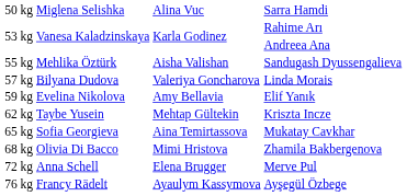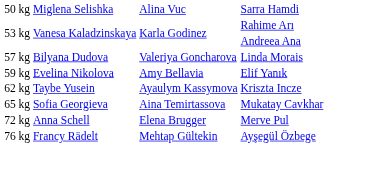 <table>
 <tr>
 <td>50 kg</td>
 <td> <a href='#'>Miglena Selishka</a></td>
 <td> <a href='#'>Alina Vuc</a></td>
 <td> <a href='#'>Sarra Hamdi</a></td>
 </tr>
 <tr>
 <td rowspan=2>53 kg</td>
 <td rowspan=2> <a href='#'>Vanesa Kaladzinskaya</a></td>
 <td rowspan=2> <a href='#'>Karla Godinez</a></td>
 <td> <a href='#'>Rahime Arı</a></td>
 </tr>
 <tr>
 <td> <a href='#'>Andreea Ana</a></td>
 </tr>
 <tr>
-<td>55 kg</td>
-<td> <a href='#'>Mehlika Öztürk</a></td>
-<td> <a href='#'>Aisha Valishan</a></td>
-<td> <a href='#'>Sandugash Dyussengalieva</a></td>
-</tr>
-<tr>
 <td>57 kg</td>
 <td> <a href='#'>Bilyana Dudova</a></td>
 <td> <a href='#'>Valeriya Goncharova</a></td>
 <td> <a href='#'>Linda Morais</a></td>
 </tr>
 <tr>
 <td>59 kg</td>
 <td> <a href='#'>Evelina Nikolova</a></td>
 <td> <a href='#'>Amy Bellavia</a></td>
 <td> <a href='#'>Elif Yanık</a></td>
 </tr>
 <tr>
 <td>62 kg</td>
 <td> <a href='#'>Taybe Yusein</a></td>
-<td> <a href='#'>Mehtap Gültekin</a></td>
+<td> <a href='#'>Ayaulym Kassymova</a></td>
 <td> <a href='#'>Kriszta Incze</a></td>
 </tr>
 <tr>
 <td>65 kg</td>
 <td> <a href='#'>Sofia Georgieva</a></td>
 <td> <a href='#'>Aina Temirtassova</a></td>
 <td> <a href='#'>Mukatay Cavkhar</a></td>
-</tr>
-<tr>
-<td>68 kg</td>
-<td> <a href='#'>Olivia Di Bacco</a></td>
-<td> <a href='#'>Mimi Hristova</a></td>
-<td> <a href='#'>Zhamila Bakbergenova</a></td>
 </tr>
 <tr>
 <td>72 kg</td>
 <td> <a href='#'>Anna Schell</a></td>
 <td> <a href='#'>Elena Brugger</a></td>
 <td> <a href='#'>Merve Pul</a></td>
 </tr>
 <tr>
 <td>76 kg</td>
 <td> <a href='#'>Francy Rädelt</a></td>
-<td> <a href='#'>Ayaulym Kassymova</a></td>
+<td> <a href='#'>Mehtap Gültekin</a></td>
 <td> <a href='#'>Ayşegül Özbege</a></td>
 </tr>
 <tr>
 </tr>
 </table>
